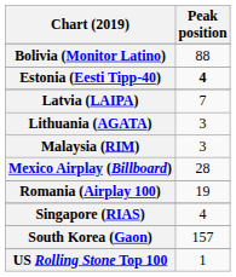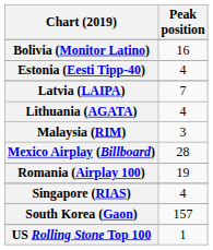 <table class="wikitable sortable plainrowheaders" style="text-align:center">
 <tr>
 <th scope="col">Chart (2019)</th>
 <th scope="col">Peak<br>position</th>
 </tr>
 <tr>
 </tr>
 <tr>
 </tr>
 <tr>
 </tr>
 <tr>
 </tr>
 <tr>
 <th scope="row">Bolivia (<a href='#'>Monitor Latino</a>)</th>
-<td>88</td>
+<td>16</td>
 </tr>
 <tr>
 </tr>
 <tr>
 </tr>
 <tr>
 </tr>
 <tr>
 </tr>
 <tr>
 </tr>
 <tr>
 </tr>
 <tr>
 <th scope="row">Estonia (<a href='#'>Eesti Tipp-40</a>)</th>
-<td><strong>4</strong></td>
+<td>4</td>
 </tr>
 <tr>
 </tr>
 <tr>
 </tr>
 <tr>
 </tr>
 <tr>
 </tr>
 <tr>
 </tr>
 <tr>
 </tr>
 <tr>
 </tr>
 <tr>
 <th scope="row">Latvia (<a href='#'>LAIPA</a>)</th>
 <td>7</td>
 </tr>
 <tr>
 <th scope="row">Lithuania (<a href='#'>AGATA</a>)</th>
-<td>3</td>
+<td>4</td>
 </tr>
 <tr>
 <th scope="row">Malaysia (<a href='#'>RIM</a>)</th>
 <td>3</td>
 </tr>
 <tr>
 <th scope="row"><a href='#'>Mexico Airplay</a> (<em><a href='#'>Billboard</a></em>)</th>
 <td>28</td>
 </tr>
 <tr>
 </tr>
 <tr>
 </tr>
 <tr>
 </tr>
 <tr>
 </tr>
 <tr>
 </tr>
 <tr>
 <th scope="row">Romania (<a href='#'>Airplay 100</a>)</th>
 <td>19</td>
 </tr>
 <tr>
 </tr>
 <tr>
 <th scope="row">Singapore (<a href='#'>RIAS</a>)</th>
 <td>4</td>
 </tr>
 <tr>
 </tr>
 <tr>
 </tr>
 <tr>
 <th scope="row">South Korea (<a href='#'>Gaon</a>)</th>
 <td>157</td>
 </tr>
 <tr>
 </tr>
 <tr>
 </tr>
 <tr>
 </tr>
 <tr>
 </tr>
 <tr>
 </tr>
 <tr>
 </tr>
 <tr>
 </tr>
 <tr>
 </tr>
 <tr>
 </tr>
 <tr>
 </tr>
 <tr>
 <th scope="row">US <a href='#'><em>Rolling Stone</em> Top 100</a></th>
 <td>1</td>
 </tr>
 </table>
